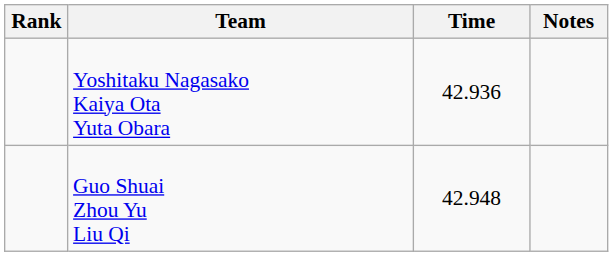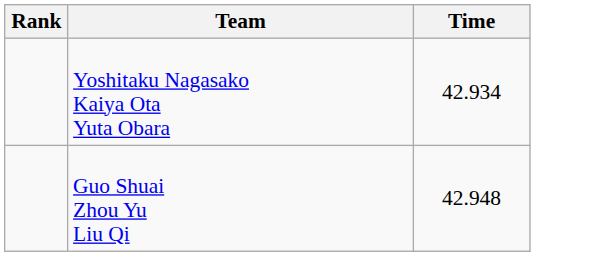 <table class=wikitable style="text-align:center">
 <tr>
 <th width=40>Rank</th>
 <th width=250>Team</th>
 <th width=80>Time</th>
-<th width=50>Notes</th>
 </tr>
 <tr>
 <td></td>
 <td align=left><br><a href='#'>Yoshitaku Nagasako</a><br><a href='#'>Kaiya Ota</a><br><a href='#'>Yuta Obara</a></td>
-<td>42.936</td>
-<td></td>
+<td>42.934</td>
 </tr>
 <tr>
 <td></td>
 <td align=left><br><a href='#'>Guo Shuai</a><br><a href='#'>Zhou Yu</a><br><a href='#'>Liu Qi</a></td>
 <td>42.948</td>
-<td></td>
 </tr>
 </table>
